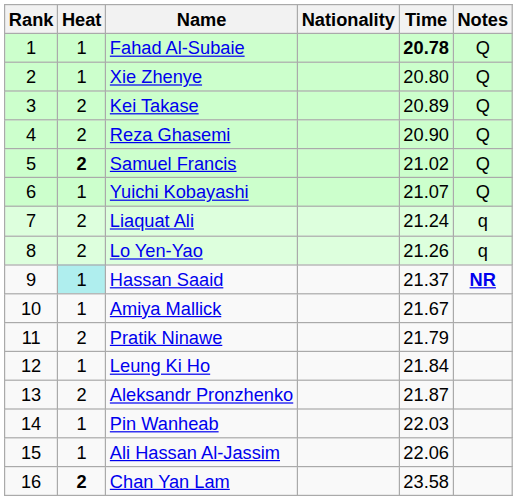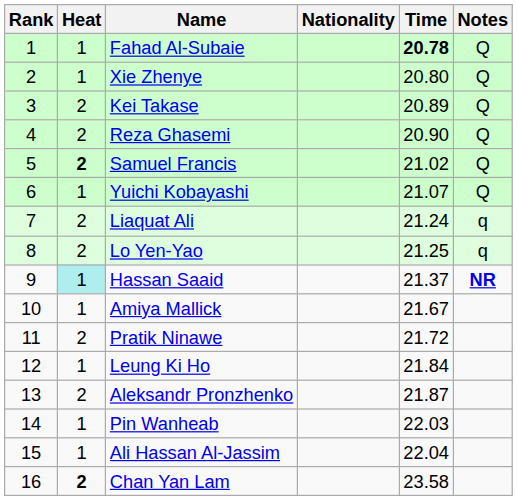 <table class="wikitable sortable" style="text-align:center; font-size:95%">
 <tr>
 <th>Rank</th>
 <th>Heat</th>
 <th>Name</th>
 <th>Nationality</th>
 <th>Time</th>
 <th>Notes</th>
 </tr>
 <tr bgcolor=ccffcc>
 <td>1</td>
 <td>1</td>
 <td align=left><a href='#'>Fahad Al-Subaie</a></td>
 <td align=left></td>
 <td><strong>20.78</strong></td>
 <td>Q</td>
 </tr>
 <tr bgcolor=ccffcc>
 <td>2</td>
 <td>1</td>
 <td align=left><a href='#'>Xie Zhenye</a></td>
 <td align=left></td>
 <td>20.80</td>
 <td>Q</td>
 </tr>
 <tr bgcolor=ccffcc>
 <td>3</td>
 <td>2</td>
 <td align=left><a href='#'>Kei Takase</a></td>
 <td align=left></td>
 <td>20.89</td>
 <td>Q</td>
 </tr>
 <tr bgcolor=ccffcc>
 <td>4</td>
 <td>2</td>
 <td align=left><a href='#'>Reza Ghasemi</a></td>
 <td align=left></td>
 <td>20.90</td>
 <td>Q</td>
 </tr>
 <tr bgcolor=ccffcc>
 <td>5</td>
 <td><strong>2</strong></td>
 <td align=left><a href='#'>Samuel Francis</a></td>
 <td align=left></td>
 <td>21.02</td>
 <td>Q</td>
 </tr>
 <tr bgcolor=ccffcc>
 <td>6</td>
 <td>1</td>
 <td align=left><a href='#'>Yuichi Kobayashi</a></td>
 <td align=left></td>
 <td>21.07</td>
 <td>Q</td>
 </tr>
 <tr bgcolor=ddffdd>
 <td>7</td>
 <td>2</td>
 <td align=left><a href='#'>Liaquat Ali</a></td>
 <td align=left></td>
 <td>21.24</td>
 <td>q</td>
 </tr>
 <tr bgcolor=ddffdd>
 <td>8</td>
 <td>2</td>
 <td align=left><a href='#'>Lo Yen-Yao</a></td>
 <td align=left></td>
-<td>21.26</td>
+<td>21.25</td>
 <td>q</td>
 </tr>
 <tr>
 <td>9</td>
 <td style="background: paleturquoise;">1</td>
 <td align=left><a href='#'>Hassan Saaid</a></td>
 <td align=left></td>
 <td>21.37</td>
 <td><strong><a href='#'>NR</a></strong></td>
 </tr>
 <tr>
 <td>10</td>
 <td>1</td>
 <td align=left><a href='#'>Amiya Mallick</a></td>
 <td align=left></td>
 <td>21.67</td>
 <td></td>
 </tr>
 <tr>
 <td>11</td>
 <td>2</td>
 <td align=left><a href='#'>Pratik Ninawe</a></td>
 <td align=left></td>
-<td>21.79</td>
+<td>21.72</td>
 <td></td>
 </tr>
 <tr>
 <td>12</td>
 <td>1</td>
 <td align=left><a href='#'>Leung Ki Ho</a></td>
 <td align=left></td>
 <td>21.84</td>
 <td></td>
 </tr>
 <tr>
 <td>13</td>
 <td>2</td>
 <td align=left><a href='#'>Aleksandr Pronzhenko</a></td>
 <td align=left></td>
 <td>21.87</td>
 <td></td>
 </tr>
 <tr>
 <td>14</td>
 <td>1</td>
 <td align=left><a href='#'>Pin Wanheab</a></td>
 <td align=left></td>
 <td>22.03</td>
 <td></td>
 </tr>
 <tr>
 <td>15</td>
 <td>1</td>
 <td align=left><a href='#'>Ali Hassan Al-Jassim</a></td>
 <td align=left></td>
-<td>22.06</td>
+<td>22.04</td>
 <td></td>
 </tr>
 <tr>
 <td>16</td>
 <td><strong>2</strong></td>
 <td align=left><a href='#'>Chan Yan Lam</a></td>
 <td align=left></td>
 <td>23.58</td>
 <td></td>
 </tr>
 </table>
